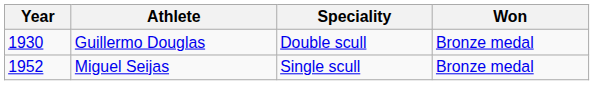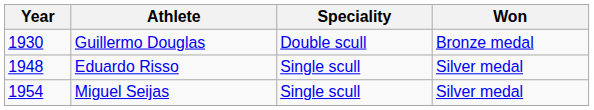 <table class="wikitable">
 <tr>
 <th width=60px>Year</th>
 <th width=200px>Athlete</th>
 <th width=150px>Speciality</th>
 <th width=150px>Won</th>
 </tr>
 <tr>
 <td><a href='#'>1930</a></td>
 <td><a href='#'>Guillermo Douglas</a></td>
 <td><a href='#'>Double scull</a></td>
 <td> <a href='#'>Bronze medal</a></td>
 </tr>
 <tr>
-<td><a href='#'>1952</a></td>
+<td><a href='#'>1948</a></td>
+<td><a href='#'>Eduardo Risso</a></td>
+<td><a href='#'>Single scull</a></td>
+<td>  <a href='#'>Silver medal</a></td>
+</tr>
+<tr>
+<td><a href='#'>1954</a></td>
 <td><a href='#'>Miguel Seijas</a></td>
 <td><a href='#'>Single scull</a></td>
-<td> <a href='#'>Bronze medal</a></td>
+<td>  <a href='#'>Silver medal</a></td>
 </tr>
 </table>
